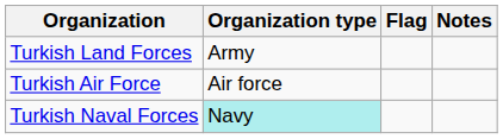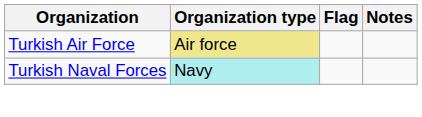 <table class="wikitable">
 <tr>
 <th>Organization</th>
 <th>Organization type</th>
 <th>Flag</th>
 <th>Notes</th>
 </tr>
 <tr>
-<td><a href='#'>Turkish Land Forces</a></td>
-<td>Army</td>
-<td></td>
-<td></td>
-</tr>
-<tr>
 <td><a href='#'>Turkish Air Force</a></td>
-<td>Air force</td>
+<td style="background: khaki;">Air force</td>
 <td></td>
 <td></td>
 </tr>
 <tr>
 <td><a href='#'>Turkish Naval Forces</a></td>
 <td style="background: paleturquoise;">Navy</td>
 <td></td>
 <td></td>
 </tr>
 </table>
